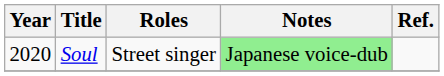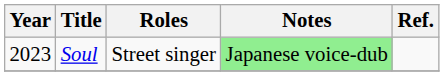 <table class="wikitable sortable">
 <tr>
 <th>Year</th>
 <th>Title</th>
 <th>Roles</th>
 <th>Notes</th>
 <th>Ref.</th>
 </tr>
 <tr>
-<td>2020</td>
+<td>2023</td>
 <td><em><a href='#'>Soul</a></em></td>
 <td>Street singer</td>
 <td style="background: lightgreen;">Japanese voice-dub</td>
 <td></td>
 </tr>
 <tr>
 </tr>
 </table>
